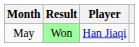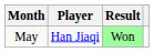 <table class="wikitable sortable" style="text-align:center; font-size:95%;">
 <tr>
 <th>Month</th>
+<th>Player</th>
 <th>Result</th>
-<th>Player</th>
 <th class="unsortable"></th>
 </tr>
 <tr>
 <td>May</td>
+<td> <a href='#'>Han Jiaqi</a></td>
 <td style="background:#9eff9e;">Won</td>
-<td> <a href='#'>Han Jiaqi</a></td>
 <td></td>
 </tr>
 </table>
